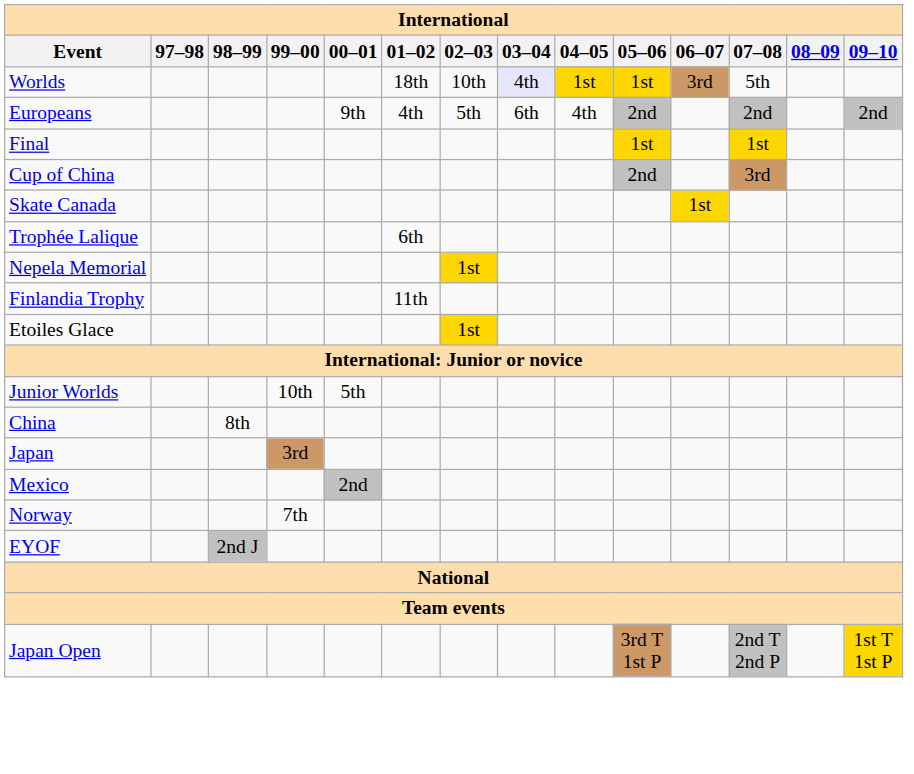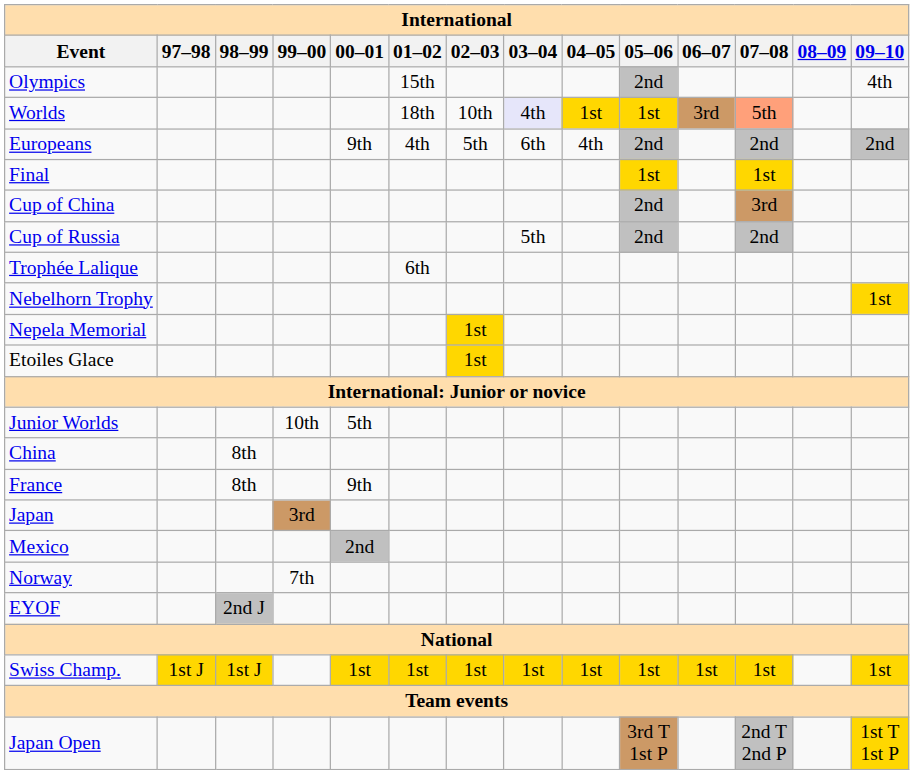 <table class="wikitable" style="text-align:center">
 <tr>
 <th colspan="14" style="background-color: #ffdead;">International</th>
 </tr>
 <tr>
 <th>Event</th>
 <th>97–98</th>
 <th>98–99</th>
 <th>99–00</th>
 <th>00–01</th>
 <th>01–02</th>
 <th>02–03</th>
 <th>03–04</th>
 <th>04–05</th>
 <th>05–06</th>
 <th>06–07</th>
 <th>07–08</th>
 <th><a href='#'>08–09</a></th>
 <th><a href='#'>09–10</a></th>
 </tr>
 <tr>
+<td align=left><a href='#'>Olympics</a></td>
+<td></td>
+<td></td>
+<td></td>
+<td></td>
+<td>15th</td>
+<td></td>
+<td></td>
+<td></td>
+<td bgcolor=silver>2nd</td>
+<td></td>
+<td></td>
+<td></td>
+<td>4th</td>
+</tr>
+<tr>
 <td align=left><a href='#'>Worlds</a></td>
 <td></td>
 <td></td>
 <td></td>
 <td></td>
 <td>18th</td>
 <td>10th</td>
 <td style="background: lavender;">4th</td>
 <td bgcolor=gold>1st</td>
 <td bgcolor=gold>1st</td>
 <td bgcolor=cc9966>3rd</td>
-<td>5th</td>
+<td style="background: lightsalmon;">5th</td>
 <td></td>
 <td></td>
 </tr>
 <tr>
 <td align=left><a href='#'>Europeans</a></td>
 <td></td>
 <td></td>
 <td></td>
 <td>9th</td>
 <td>4th</td>
 <td>5th</td>
 <td>6th</td>
 <td>4th</td>
 <td bgcolor=silver>2nd</td>
 <td></td>
 <td bgcolor=silver>2nd</td>
 <td></td>
 <td bgcolor="silver">2nd</td>
 </tr>
 <tr>
 <td align=left> <a href='#'>Final</a></td>
 <td></td>
 <td></td>
 <td></td>
 <td></td>
 <td></td>
 <td></td>
 <td></td>
 <td></td>
 <td bgcolor=gold>1st</td>
 <td></td>
 <td bgcolor=gold>1st</td>
 <td></td>
 <td></td>
 </tr>
 <tr>
 <td align=left> <a href='#'>Cup of China</a></td>
 <td></td>
 <td></td>
 <td></td>
 <td></td>
 <td></td>
 <td></td>
 <td></td>
 <td></td>
 <td bgcolor=silver>2nd</td>
 <td></td>
 <td bgcolor=cc9966>3rd</td>
 <td></td>
 <td></td>
 </tr>
 <tr>
-<td align=left> <a href='#'>Skate Canada</a></td>
+<td align=left> <a href='#'>Cup of Russia</a></td>
 <td></td>
 <td></td>
 <td></td>
 <td></td>
 <td></td>
 <td></td>
+<td>5th</td>
 <td></td>
+<td bgcolor=silver>2nd</td>
 <td></td>
-<td></td>
-<td bgcolor=gold>1st</td>
-<td></td>
+<td bgcolor=silver>2nd</td>
 <td></td>
 <td></td>
 </tr>
 <tr>
 <td align=left> <a href='#'>Trophée Lalique</a></td>
 <td></td>
 <td></td>
 <td></td>
 <td></td>
 <td>6th</td>
 <td></td>
 <td></td>
 <td></td>
 <td></td>
 <td></td>
 <td></td>
 <td></td>
 <td></td>
 </tr>
 <tr>
+<td align=left><a href='#'>Nebelhorn Trophy</a></td>
+<td></td>
+<td></td>
+<td></td>
+<td></td>
+<td></td>
+<td></td>
+<td></td>
+<td></td>
+<td></td>
+<td></td>
+<td></td>
+<td></td>
+<td bgcolor="gold">1st</td>
+</tr>
+<tr>
 <td align=left><a href='#'>Nepela Memorial</a></td>
 <td></td>
 <td></td>
 <td></td>
 <td></td>
 <td></td>
 <td bgcolor=gold>1st</td>
-<td></td>
-<td></td>
-<td></td>
-<td></td>
-<td></td>
-<td></td>
-<td></td>
-</tr>
-<tr>
-<td align=left><a href='#'>Finlandia Trophy</a></td>
-<td></td>
-<td></td>
-<td></td>
-<td></td>
-<td>11th</td>
-<td></td>
 <td></td>
 <td></td>
 <td></td>
 <td></td>
 <td></td>
 <td></td>
 <td></td>
 </tr>
 <tr>
 <td align=left>Etoiles Glace</td>
 <td></td>
 <td></td>
 <td></td>
 <td></td>
 <td></td>
 <td bgcolor=gold>1st</td>
 <td></td>
 <td></td>
 <td></td>
 <td></td>
 <td></td>
 <td></td>
 <td></td>
 </tr>
 <tr>
 <th colspan="14" style="background-color: #ffdead;">International: Junior or novice</th>
 </tr>
 <tr>
 <td align=left><a href='#'>Junior Worlds</a></td>
 <td></td>
 <td></td>
 <td>10th</td>
 <td>5th</td>
 <td></td>
 <td></td>
 <td></td>
 <td></td>
 <td></td>
 <td></td>
 <td></td>
 <td></td>
 <td></td>
 </tr>
 <tr>
 <td align=left> <a href='#'>China</a></td>
 <td></td>
 <td>8th</td>
 <td></td>
 <td></td>
+<td></td>
+<td></td>
+<td></td>
+<td></td>
+<td></td>
+<td></td>
+<td></td>
+<td></td>
+<td></td>
+</tr>
+<tr>
+<td align=left> <a href='#'>France</a></td>
+<td></td>
+<td>8th</td>
+<td></td>
+<td>9th</td>
 <td></td>
 <td></td>
 <td></td>
 <td></td>
 <td></td>
 <td></td>
 <td></td>
 <td></td>
 <td></td>
 </tr>
 <tr>
 <td align=left> <a href='#'>Japan</a></td>
 <td></td>
 <td></td>
 <td bgcolor=cc9966>3rd</td>
 <td></td>
 <td></td>
 <td></td>
 <td></td>
 <td></td>
 <td></td>
 <td></td>
 <td></td>
 <td></td>
 <td></td>
 </tr>
 <tr>
 <td align=left> <a href='#'>Mexico</a></td>
 <td></td>
 <td></td>
 <td></td>
 <td bgcolor=silver>2nd</td>
 <td></td>
 <td></td>
 <td></td>
 <td></td>
 <td></td>
 <td></td>
 <td></td>
 <td></td>
 <td></td>
 </tr>
 <tr>
 <td align=left> <a href='#'>Norway</a></td>
 <td></td>
 <td></td>
 <td>7th</td>
 <td></td>
 <td></td>
 <td></td>
 <td></td>
 <td></td>
 <td></td>
 <td></td>
 <td></td>
 <td></td>
 <td></td>
 </tr>
 <tr>
 <td align=left><a href='#'>EYOF</a></td>
 <td></td>
 <td bgcolor=silver>2nd J</td>
 <td></td>
 <td></td>
 <td></td>
 <td></td>
 <td></td>
 <td></td>
 <td></td>
 <td></td>
 <td></td>
 <td></td>
 <td></td>
 </tr>
 <tr>
 <th colspan="14" style="background-color: #ffdead;">National</th>
 </tr>
 <tr>
+<td align="left"><a href='#'>Swiss Champ.</a></td>
+<td bgcolor="gold">1st J</td>
+<td bgcolor="gold">1st J</td>
+<td></td>
+<td bgcolor="gold">1st</td>
+<td bgcolor="gold">1st</td>
+<td bgcolor="gold">1st</td>
+<td bgcolor="gold">1st</td>
+<td bgcolor="gold">1st</td>
+<td bgcolor="gold">1st</td>
+<td bgcolor="gold">1st</td>
+<td bgcolor="gold">1st</td>
+<td></td>
+<td bgcolor="gold">1st</td>
+</tr>
+<tr>
 <th colspan="14" style="background-color: #ffdead;">Team events</th>
 </tr>
 <tr>
 <td align="left"><a href='#'>Japan Open</a></td>
 <td></td>
 <td></td>
 <td></td>
 <td></td>
 <td></td>
 <td></td>
 <td></td>
 <td></td>
 <td bgcolor="cc9966">3rd T <br> 1st P</td>
 <td></td>
 <td bgcolor="silver">2nd T <br> 2nd P</td>
 <td></td>
 <td bgcolor="gold">1st T <br> 1st P</td>
 </tr>
 </table>
